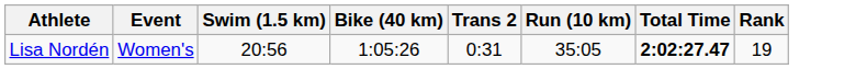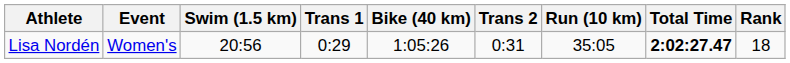 <table class="wikitable" style="font-size:90%">
 <tr>
 <th>Athlete</th>
 <th>Event</th>
 <th>Swim (1.5 km)</th>
+<th>Trans 1</th>
 <th>Bike (40 km)</th>
 <th>Trans 2</th>
 <th>Run (10 km)</th>
 <th>Total Time</th>
 <th>Rank</th>
 </tr>
 <tr align=center>
 <td align=left><a href='#'>Lisa Nordén</a></td>
 <td align=left><a href='#'>Women's</a></td>
 <td>20:56</td>
+<td>0:29</td>
 <td>1:05:26</td>
 <td>0:31</td>
 <td>35:05</td>
 <td><strong>2:02:27.47</strong></td>
-<td>19</td>
+<td>18</td>
 </tr>
 </table>
